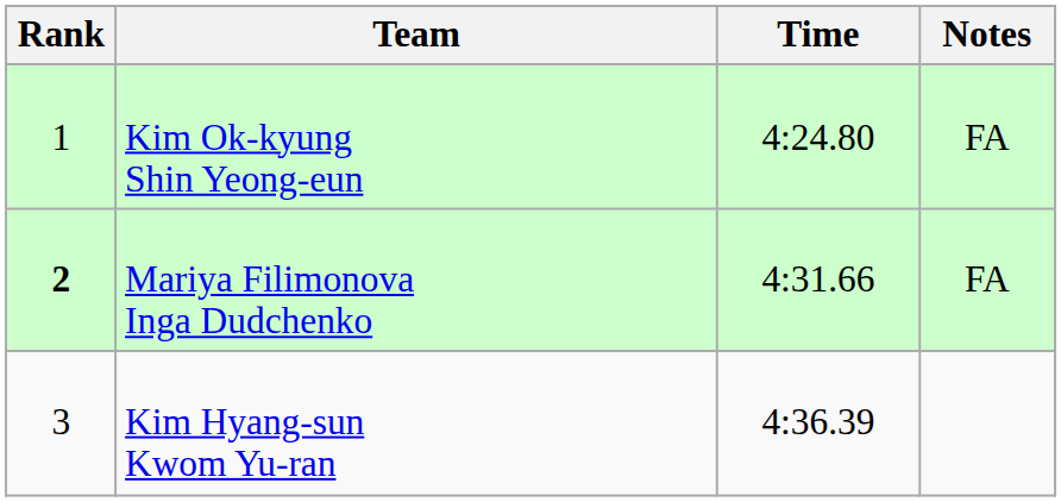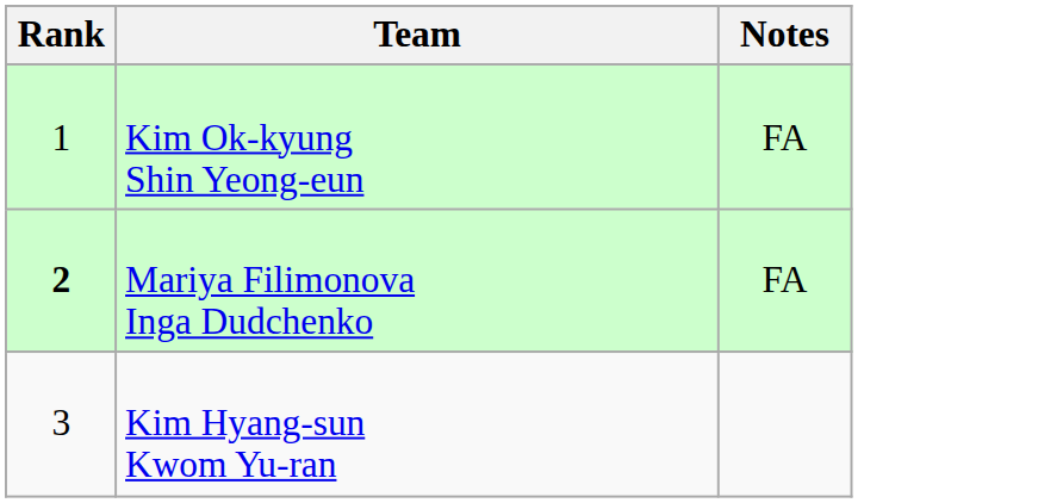 <table class=wikitable style="text-align:center">
 <tr>
 <th width=40>Rank</th>
 <th width=250>Team</th>
-<th width=80>Time</th>
 <th width=50>Notes</th>
 </tr>
 <tr bgcolor="ccffcc">
 <td>1</td>
 <td align=left><br><a href='#'>Kim Ok-kyung</a><br><a href='#'>Shin Yeong-eun</a></td>
-<td>4:24.80</td>
 <td>FA</td>
 </tr>
 <tr bgcolor="ccffcc">
 <td><strong>2</strong></td>
 <td align=left><br><a href='#'>Mariya Filimonova</a><br><a href='#'>Inga Dudchenko</a></td>
-<td>4:31.66</td>
 <td>FA</td>
 </tr>
 <tr>
 <td>3</td>
 <td align=left><br><a href='#'>Kim Hyang-sun</a><br><a href='#'>Kwom Yu-ran</a></td>
-<td>4:36.39</td>
 <td></td>
 </tr>
 </table>
